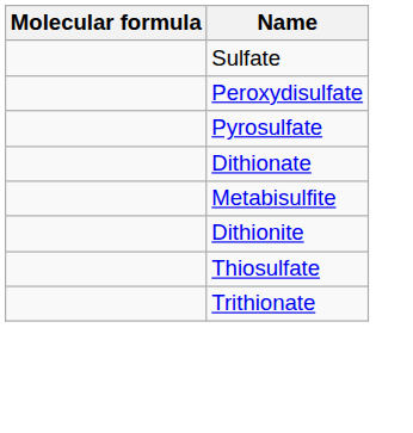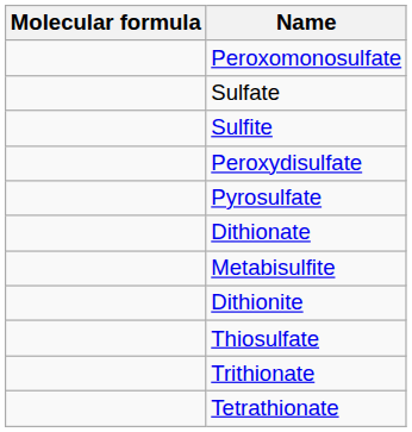 <table class="wikitable">
 <tr>
 <th>Molecular formula</th>
 <th>Name</th>
 </tr>
 <tr>
 <td></td>
+<td><a href='#'>Peroxomonosulfate</a></td>
+</tr>
+<tr>
+<td></td>
 <td>Sulfate</td>
+</tr>
+<tr>
+<td></td>
+<td><a href='#'>Sulfite</a></td>
 </tr>
 <tr>
 <td></td>
 <td><a href='#'>Peroxydisulfate</a></td>
 </tr>
 <tr>
 <td></td>
 <td><a href='#'>Pyrosulfate</a></td>
 </tr>
 <tr>
 <td></td>
 <td><a href='#'>Dithionate</a></td>
 </tr>
 <tr>
 <td></td>
 <td><a href='#'>Metabisulfite</a></td>
 </tr>
 <tr>
 <td></td>
 <td><a href='#'>Dithionite</a></td>
 </tr>
 <tr>
 <td></td>
 <td><a href='#'>Thiosulfate</a></td>
 </tr>
 <tr>
 <td></td>
 <td><a href='#'>Trithionate</a></td>
 </tr>
+<tr>
+<td></td>
+<td><a href='#'>Tetrathionate</a></td>
+</tr>
 </table>
